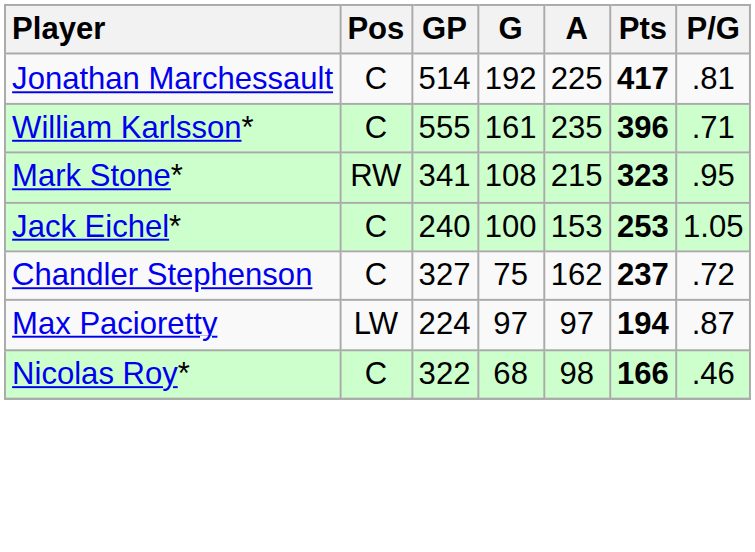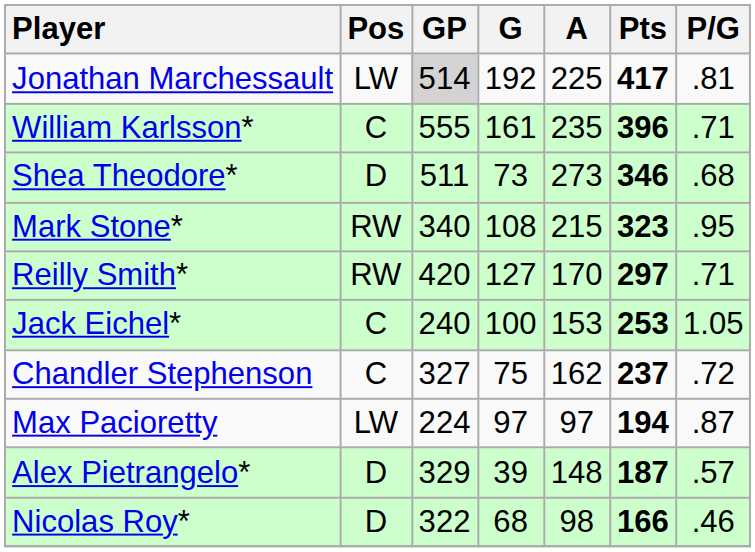 <table class="wikitable" style="text-align:center;">
 <tr>
 <th style="text-align:left;">Player</th>
 <th>Pos</th>
 <th>GP</th>
 <th>G</th>
 <th>A</th>
 <th>Pts</th>
 <th>P/G</th>
 </tr>
 <tr>
 <td style="text-align:left;"><a href='#'>Jonathan Marchessault</a></td>
-<td>C</td>
-<td>514</td>
+<td>LW</td>
+<td style="background: lightgrey;">514</td>
 <td>192</td>
 <td>225</td>
 <td><strong>417</strong></td>
 <td>.81</td>
 </tr>
 <tr style="background:#cfc;">
 <td style="text-align:left;"><a href='#'>William Karlsson</a>*</td>
 <td>C</td>
 <td>555</td>
 <td>161</td>
 <td>235</td>
 <td><strong>396</strong></td>
 <td>.71</td>
 </tr>
 <tr style="background:#cfc;">
+<td style="text-align:left;"><a href='#'>Shea Theodore</a>*</td>
+<td>D</td>
+<td>511</td>
+<td>73</td>
+<td>273</td>
+<td><strong>346</strong></td>
+<td>.68</td>
+</tr>
+<tr style="background:#cfc;">
 <td style="text-align:left;"><a href='#'>Mark Stone</a>*</td>
 <td>RW</td>
-<td>341</td>
+<td>340</td>
 <td>108</td>
 <td>215</td>
 <td><strong>323</strong></td>
 <td>.95</td>
+</tr>
+<tr style="background:#cfc;">
+<td style="text-align:left;"><a href='#'>Reilly Smith</a>*</td>
+<td>RW</td>
+<td>420</td>
+<td>127</td>
+<td>170</td>
+<td><strong>297</strong></td>
+<td>.71</td>
 </tr>
 <tr style="background:#cfc;">
 <td style="text-align:left;"><a href='#'>Jack Eichel</a>*</td>
 <td>C</td>
 <td>240</td>
 <td>100</td>
 <td>153</td>
 <td><strong>253</strong></td>
 <td>1.05</td>
 </tr>
 <tr>
 <td style="text-align:left;"><a href='#'>Chandler Stephenson</a></td>
 <td>C</td>
 <td>327</td>
 <td>75</td>
 <td>162</td>
 <td><strong>237</strong></td>
 <td>.72</td>
 </tr>
 <tr>
 <td style="text-align:left;"><a href='#'>Max Pacioretty</a></td>
 <td>LW</td>
 <td>224</td>
 <td>97</td>
 <td>97</td>
 <td><strong>194</strong></td>
 <td>.87</td>
 </tr>
 <tr style="background:#cfc;">
+<td style="text-align:left;"><a href='#'>Alex Pietrangelo</a>*</td>
+<td>D</td>
+<td>329</td>
+<td>39</td>
+<td>148</td>
+<td><strong>187</strong></td>
+<td>.57</td>
+</tr>
+<tr style="background:#cfc;">
 <td style="text-align:left;"><a href='#'>Nicolas Roy</a>*</td>
-<td>C</td>
+<td>D</td>
 <td>322</td>
 <td>68</td>
 <td>98</td>
 <td><strong>166</strong></td>
 <td>.46</td>
 </tr>
 <tr>
 </tr>
 </table>
